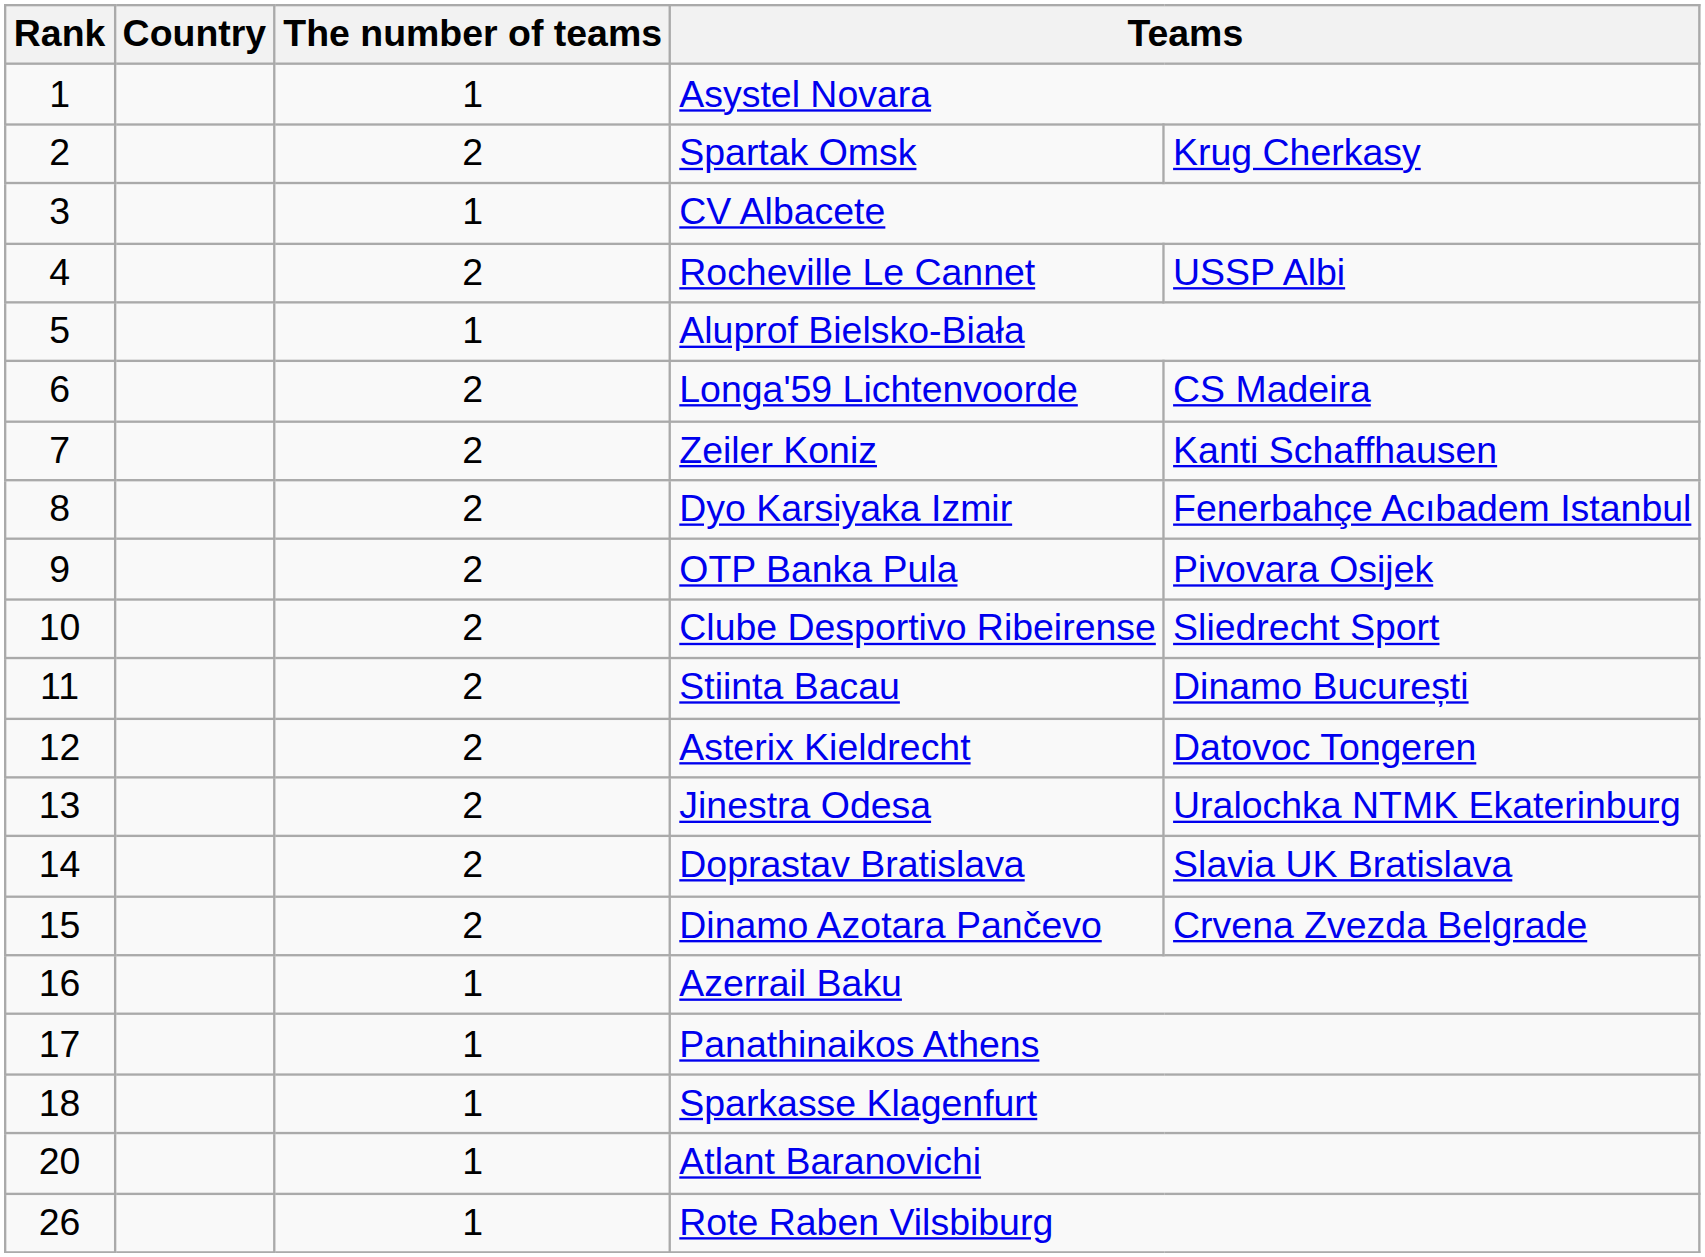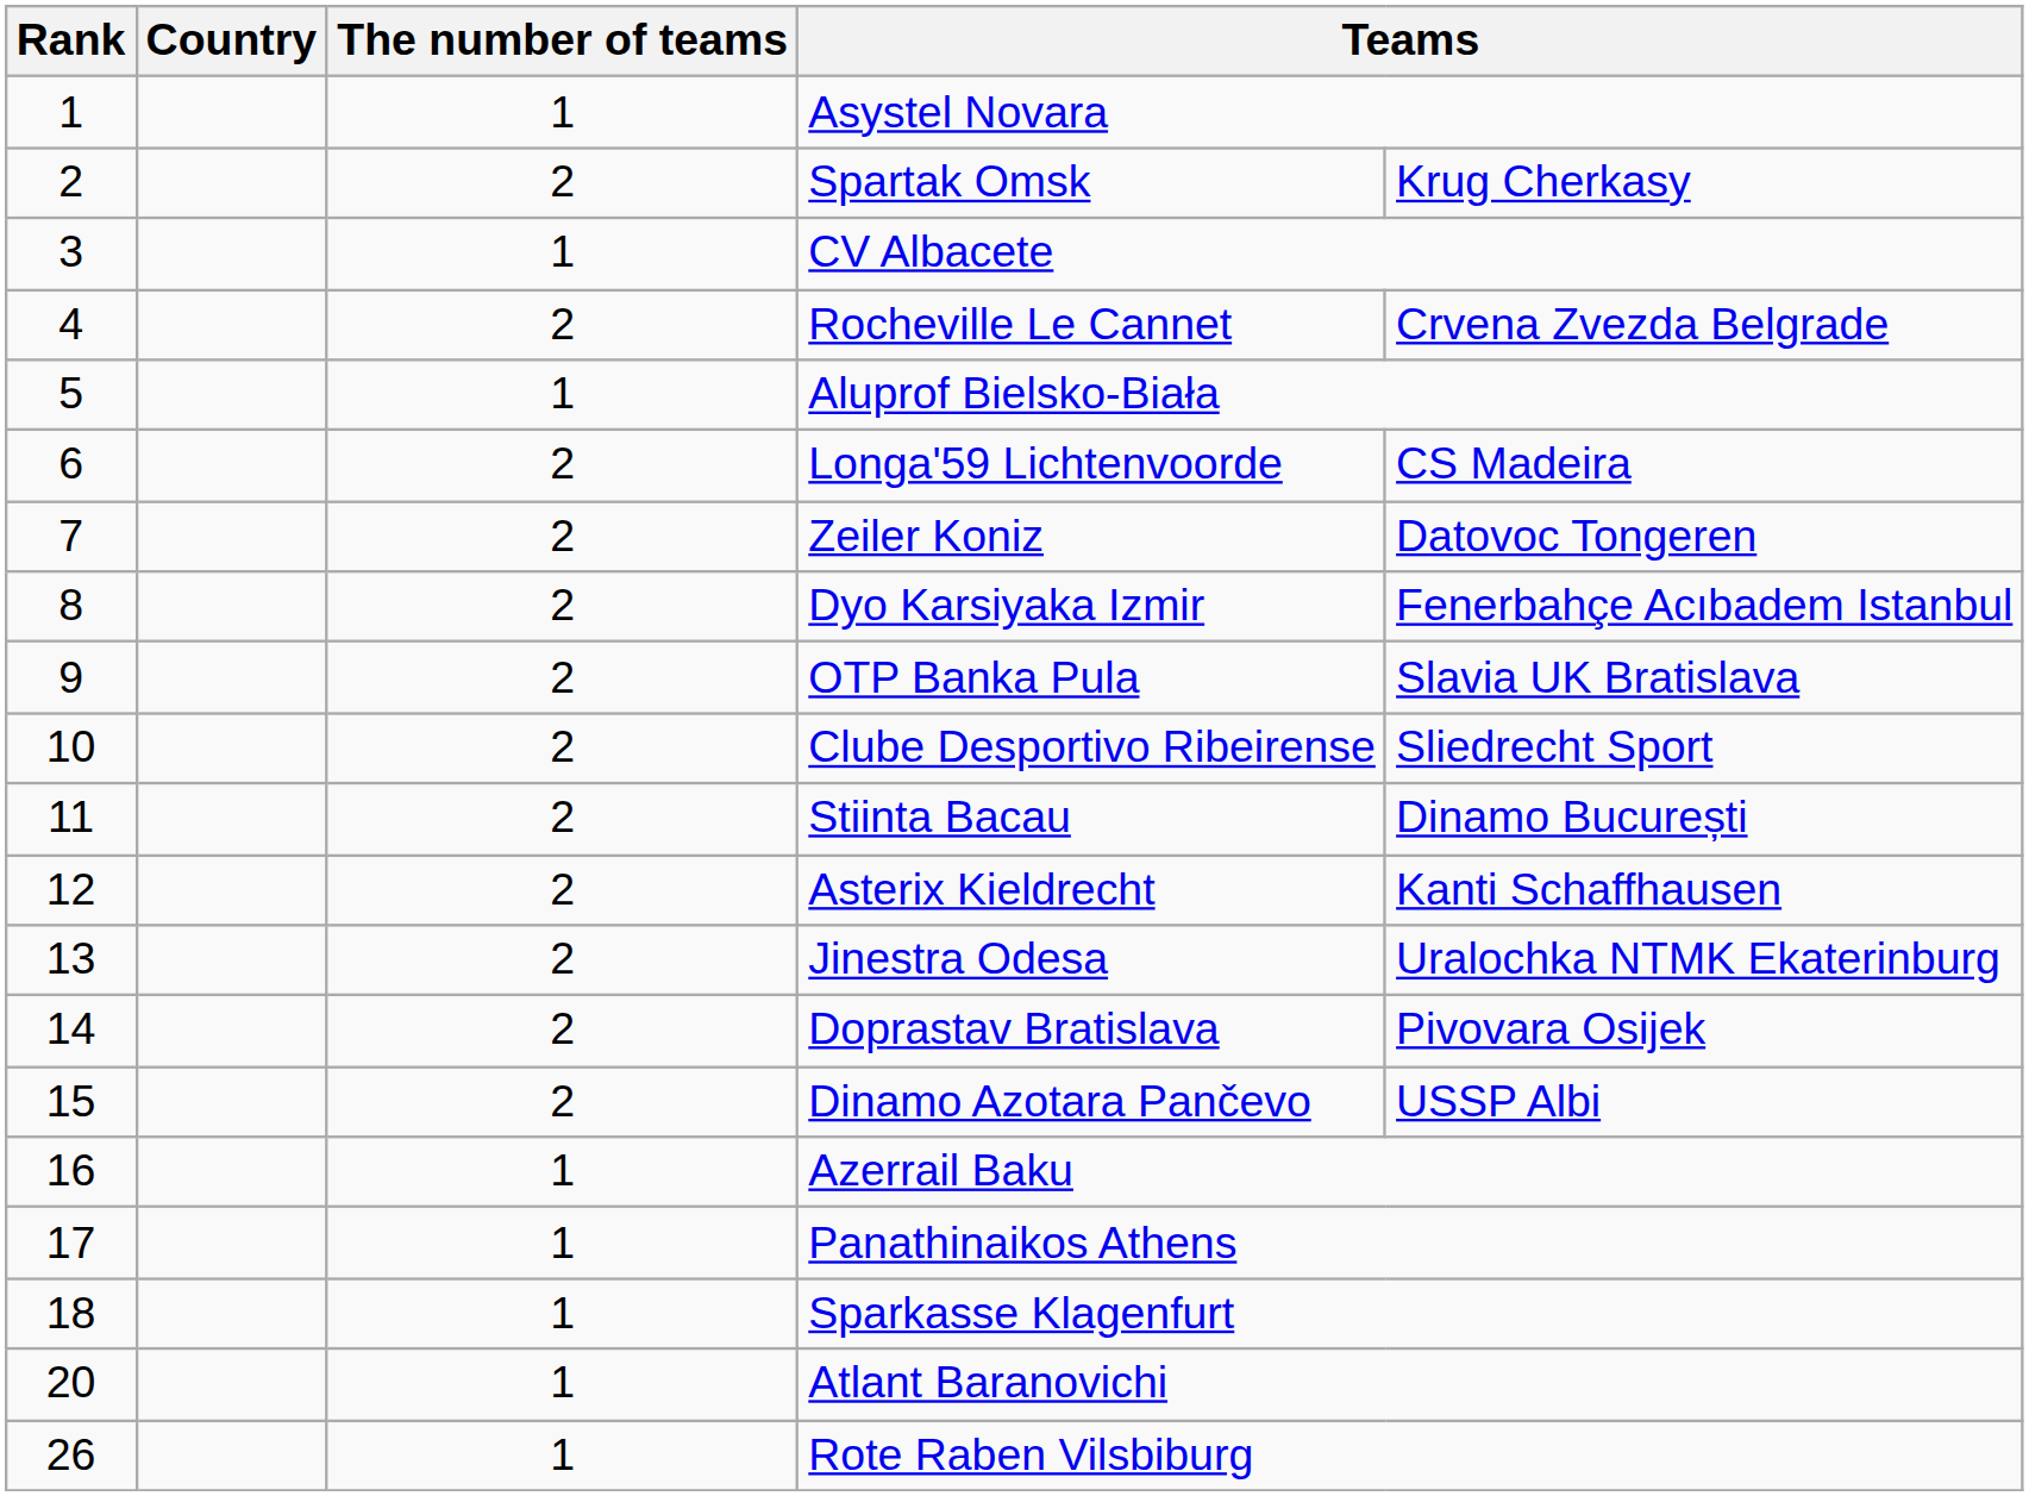 <table class="wikitable" style="text-align:left">
 <tr>
 <th>Rank</th>
 <th>Country</th>
 <th>The number of teams</th>
 <th colspan=2>Teams</th>
 </tr>
 <tr>
 <td align="center">1</td>
 <td></td>
 <td align="center">1</td>
 <td colspan=2><a href='#'>Asystel Novara</a></td>
 </tr>
 <tr>
 <td align="center">2</td>
 <td></td>
 <td align="center">2</td>
 <td><a href='#'>Spartak Omsk</a></td>
 <td><a href='#'>Krug Cherkasy</a></td>
 </tr>
 <tr>
 <td align="center">3</td>
 <td></td>
 <td align="center">1</td>
 <td colspan=2><a href='#'>CV Albacete</a></td>
 </tr>
 <tr>
 <td align="center">4</td>
 <td></td>
 <td align="center">2</td>
 <td><a href='#'>Rocheville Le Cannet</a></td>
-<td><a href='#'>USSP Albi</a></td>
+<td><a href='#'>Crvena Zvezda Belgrade</a></td>
 </tr>
 <tr>
 <td align="center">5</td>
 <td></td>
 <td align="center">1</td>
 <td colspan=2><a href='#'>Aluprof Bielsko-Biała</a></td>
 </tr>
 <tr>
 <td align="center">6</td>
 <td></td>
 <td align="center">2</td>
 <td><a href='#'>Longa'59 Lichtenvoorde</a></td>
 <td><a href='#'>CS Madeira</a></td>
 </tr>
 <tr>
 <td align="center">7</td>
 <td></td>
 <td align="center">2</td>
 <td><a href='#'>Zeiler Koniz</a></td>
-<td><a href='#'>Kanti Schaffhausen</a></td>
+<td><a href='#'>Datovoc Tongeren</a></td>
 </tr>
 <tr>
 <td align="center">8</td>
 <td></td>
 <td align="center">2</td>
 <td><a href='#'>Dyo Karsiyaka Izmir</a></td>
 <td><a href='#'>Fenerbahçe Acıbadem Istanbul</a></td>
 </tr>
 <tr>
 <td align="center">9</td>
 <td></td>
 <td align="center">2</td>
 <td><a href='#'>OTP Banka Pula</a></td>
-<td><a href='#'>Pivovara Osijek</a></td>
+<td><a href='#'>Slavia UK Bratislava</a></td>
 </tr>
 <tr>
 <td align="center">10</td>
 <td></td>
 <td align="center">2</td>
 <td><a href='#'>Clube Desportivo Ribeirense</a></td>
 <td><a href='#'>Sliedrecht Sport</a></td>
 </tr>
 <tr>
 <td align="center">11</td>
 <td></td>
 <td align="center">2</td>
 <td><a href='#'>Stiinta Bacau</a></td>
 <td><a href='#'>Dinamo București</a></td>
 </tr>
 <tr>
 <td align="center">12</td>
 <td></td>
 <td align="center">2</td>
 <td><a href='#'>Asterix Kieldrecht</a></td>
-<td><a href='#'>Datovoc Tongeren</a></td>
+<td><a href='#'>Kanti Schaffhausen</a></td>
 </tr>
 <tr>
 <td align="center">13</td>
 <td></td>
 <td align="center">2</td>
 <td><a href='#'>Jinestra Odesa</a></td>
 <td><a href='#'>Uralochka NTMK Ekaterinburg</a></td>
 </tr>
 <tr>
 <td align="center">14</td>
 <td></td>
 <td align="center">2</td>
 <td><a href='#'>Doprastav Bratislava</a></td>
-<td><a href='#'>Slavia UK Bratislava</a></td>
+<td><a href='#'>Pivovara Osijek</a></td>
 </tr>
 <tr>
 <td align="center">15</td>
 <td></td>
 <td align="center">2</td>
 <td><a href='#'>Dinamo Azotara Pančevo</a></td>
-<td><a href='#'>Crvena Zvezda Belgrade</a></td>
+<td><a href='#'>USSP Albi</a></td>
 </tr>
 <tr>
 <td align="center">16</td>
 <td></td>
 <td align="center">1</td>
 <td colspan=2><a href='#'>Azerrail Baku</a></td>
 </tr>
 <tr>
 <td align="center">17</td>
 <td></td>
 <td align="center">1</td>
 <td colspan=2><a href='#'>Panathinaikos Athens</a></td>
 </tr>
 <tr>
 <td align="center">18</td>
 <td></td>
 <td align="center">1</td>
 <td colspan=2><a href='#'>Sparkasse Klagenfurt</a></td>
 </tr>
 <tr>
 <td align="center">20</td>
 <td></td>
 <td align="center">1</td>
 <td colspan=2><a href='#'>Atlant Baranovichi</a></td>
 </tr>
 <tr>
 <td align="center">26</td>
 <td></td>
 <td align="center">1</td>
 <td colspan=2><a href='#'>Rote Raben Vilsbiburg</a></td>
 </tr>
 </table>
